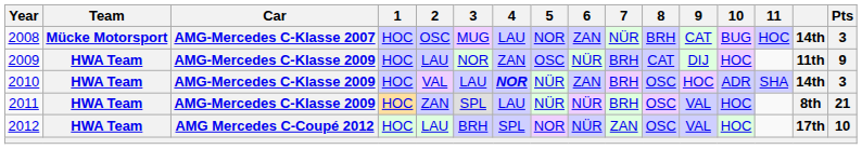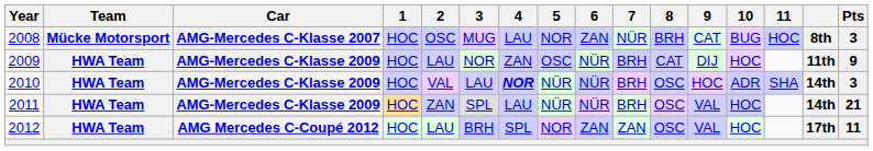 <table class="wikitable" style="text-align:center; font-size:85%">
 <tr>
 <th>Year</th>
 <th>Team</th>
 <th>Car</th>
 <th>1</th>
 <th>2</th>
 <th>3</th>
 <th>4</th>
 <th>5</th>
 <th>6</th>
 <th>7</th>
 <th>8</th>
 <th>9</th>
 <th>10</th>
 <th>11</th>
 <th></th>
 <th>Pts</th>
 </tr>
 <tr>
 <td><a href='#'>2008</a></td>
 <th nowrap><a href='#'>Mücke Motorsport</a></th>
 <th nowrap><a href='#'>AMG-Mercedes C-Klasse 2007</a></th>
 <td style="background:#cfcfff;"><a href='#'>HOC</a><br></td>
 <td style="background:#cfcfff;"><a href='#'>OSC</a><br></td>
 <td style="background:#efcfff;"><a href='#'>MUG</a><br></td>
 <td style="background:#cfcfff;"><a href='#'>LAU</a><br></td>
 <td style="background:#cfcfff;"><a href='#'>NOR</a><br></td>
 <td style="background:#cfcfff;"><a href='#'>ZAN</a><br></td>
 <td style="background:#dfffdf;"><a href='#'>NÜR</a><br></td>
 <td style="background:#cfcfff;"><a href='#'>BRH</a><br></td>
 <td style="background:#dfffdf;"><a href='#'>CAT</a><br></td>
 <td style="background:#efcfff;"><a href='#'>BUG</a><br></td>
 <td style="background:#cfcfff;"><a href='#'>HOC</a><br></td>
-<th>14th</th>
+<th>8th</th>
 <th>3</th>
 </tr>
 <tr>
 <td><a href='#'>2009</a></td>
 <th nowrap><a href='#'>HWA Team</a></th>
 <th nowrap><a href='#'>AMG-Mercedes C-Klasse 2009</a></th>
 <td style="background:#cfcfff;"><a href='#'>HOC</a><br></td>
 <td style="background:#cfcfff;"><a href='#'>LAU</a><br></td>
 <td style="background:#dfffdf;"><a href='#'>NOR</a><br></td>
 <td style="background:#cfcfff;"><a href='#'>ZAN</a><br></td>
 <td style="background:#cfcfff;"><a href='#'>OSC</a><br></td>
 <td style="background:#dfffdf;"><a href='#'>NÜR</a><br></td>
 <td style="background:#cfcfff;"><a href='#'>BRH</a><br></td>
 <td style="background:#cfcfff;"><a href='#'>CAT</a><br></td>
 <td style="background:#dfffdf;"><a href='#'>DIJ</a><br></td>
 <td style="background:#efcfff;"><a href='#'>HOC</a><br></td>
 <td></td>
 <th>11th</th>
 <th>9</th>
 </tr>
 <tr>
 <td><a href='#'>2010</a></td>
 <th nowrap><a href='#'>HWA Team</a></th>
 <th nowrap><a href='#'>AMG-Mercedes C-Klasse 2009</a></th>
 <td style="background:#cfcfff;"><a href='#'>HOC</a><br></td>
 <td style="background:#efcfff;"><a href='#'>VAL</a><br></td>
 <td style="background:#cfcfff;"><a href='#'>LAU</a><br></td>
 <td style="background:#cfcfff;"><strong><em><a href='#'>NOR</a></em></strong><br></td>
 <td style="background:#dfffdf;"><a href='#'>NÜR</a><br></td>
-<td style="background:#cfcfff;"><a href='#'>ZAN</a><br></td>
+<td style="background:#cfcfff;"><a href='#'>NÜR</a><br></td>
 <td style="background:#efcfff;"><a href='#'>BRH</a><br></td>
 <td style="background:#cfcfff;"><a href='#'>OSC</a><br></td>
 <td style="background:#efcfff;"><a href='#'>HOC</a><br></td>
 <td style="background:#cfcfff;"><a href='#'>ADR</a><br></td>
 <td style="background:#cfcfff;"><a href='#'>SHA</a><br></td>
 <th>14th</th>
 <th>3</th>
 </tr>
 <tr>
 <td><a href='#'>2011</a></td>
 <th nowrap><a href='#'>HWA Team</a></th>
 <th nowrap><a href='#'>AMG-Mercedes C-Klasse 2009</a></th>
 <td style="background:#ffdf9f;"><a href='#'>HOC</a><br></td>
 <td style="background:#cfcfff;"><a href='#'>ZAN</a><br></td>
 <td style="background:#dfdfdf;"><a href='#'>SPL</a><br></td>
 <td style="background:#cfcfff;"><a href='#'>LAU</a><br></td>
 <td style="background:#dfffdf;"><a href='#'>NÜR</a><br></td>
 <td style="background:#efcfff;"><a href='#'>NÜR</a><br></td>
 <td style="background:#dfffdf;"><a href='#'>BRH</a><br></td>
 <td style="background:#efcfff;"><a href='#'>OSC</a><br></td>
 <td style="background:#cfcfff;"><a href='#'>VAL</a><br></td>
 <td style="background:#cfcfff;"><a href='#'>HOC</a><br></td>
 <td></td>
-<th>8th</th>
+<th>14th</th>
 <th>21</th>
 </tr>
 <tr>
 <td><a href='#'>2012</a></td>
 <th nowrap><a href='#'>HWA Team</a></th>
 <th nowrap><a href='#'>AMG Mercedes C-Coupé 2012</a></th>
 <td style="background:#dfffdf;"><a href='#'>HOC</a><br></td>
 <td style="background:#dfffdf;"><a href='#'>LAU</a><br></td>
 <td style="background:#cfcfff;"><a href='#'>BRH</a><br></td>
 <td style="background:#cfcfff;"><a href='#'>SPL</a><br></td>
 <td style="background:#efcfff;"><a href='#'>NOR</a><br></td>
-<td style="background:#cfcfff;"><a href='#'>NÜR</a><br></td>
+<td style="background:#cfcfff;"><a href='#'>ZAN</a><br></td>
 <td style="background:#dfffdf;"><a href='#'>ZAN</a><br></td>
 <td style="background:#cfcfff;"><a href='#'>OSC</a><br></td>
 <td style="background:#cfcfff;"><a href='#'>VAL</a><br></td>
 <td style="background:#dfffdf;"><a href='#'>HOC</a><br></td>
 <td></td>
 <th>17th</th>
-<th>10</th>
+<th>11</th>
 </tr>
 <tr>
 <th colspan="17"></th>
 </tr>
 </table>
